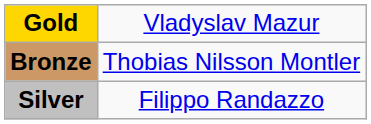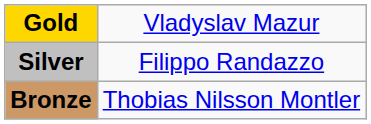 <table class="wikitable" style="text-align:center">
 <tr>
 <td bgcolor="gold"><strong>Gold</strong></td>
 <td><a href='#'>Vladyslav Mazur</a><br>  <small><em></em></small></td>
 </tr>
 <tr>
+<td bgcolor="silver"><strong>Silver</strong></td>
+<td><a href='#'>Filippo Randazzo</a><br>  <small><em></em></small></td>
+</tr>
+<tr>
 <td bgcolor="CC9966"><strong>Bronze</strong></td>
 <td><a href='#'>Thobias Nilsson Montler</a><br>  <small><em></em></small></td>
 </tr>
-<tr>
-<td bgcolor="silver"><strong>Silver</strong></td>
-<td><a href='#'>Filippo Randazzo</a><br>  <small><em></em></small></td>
-</tr>
 </table>
